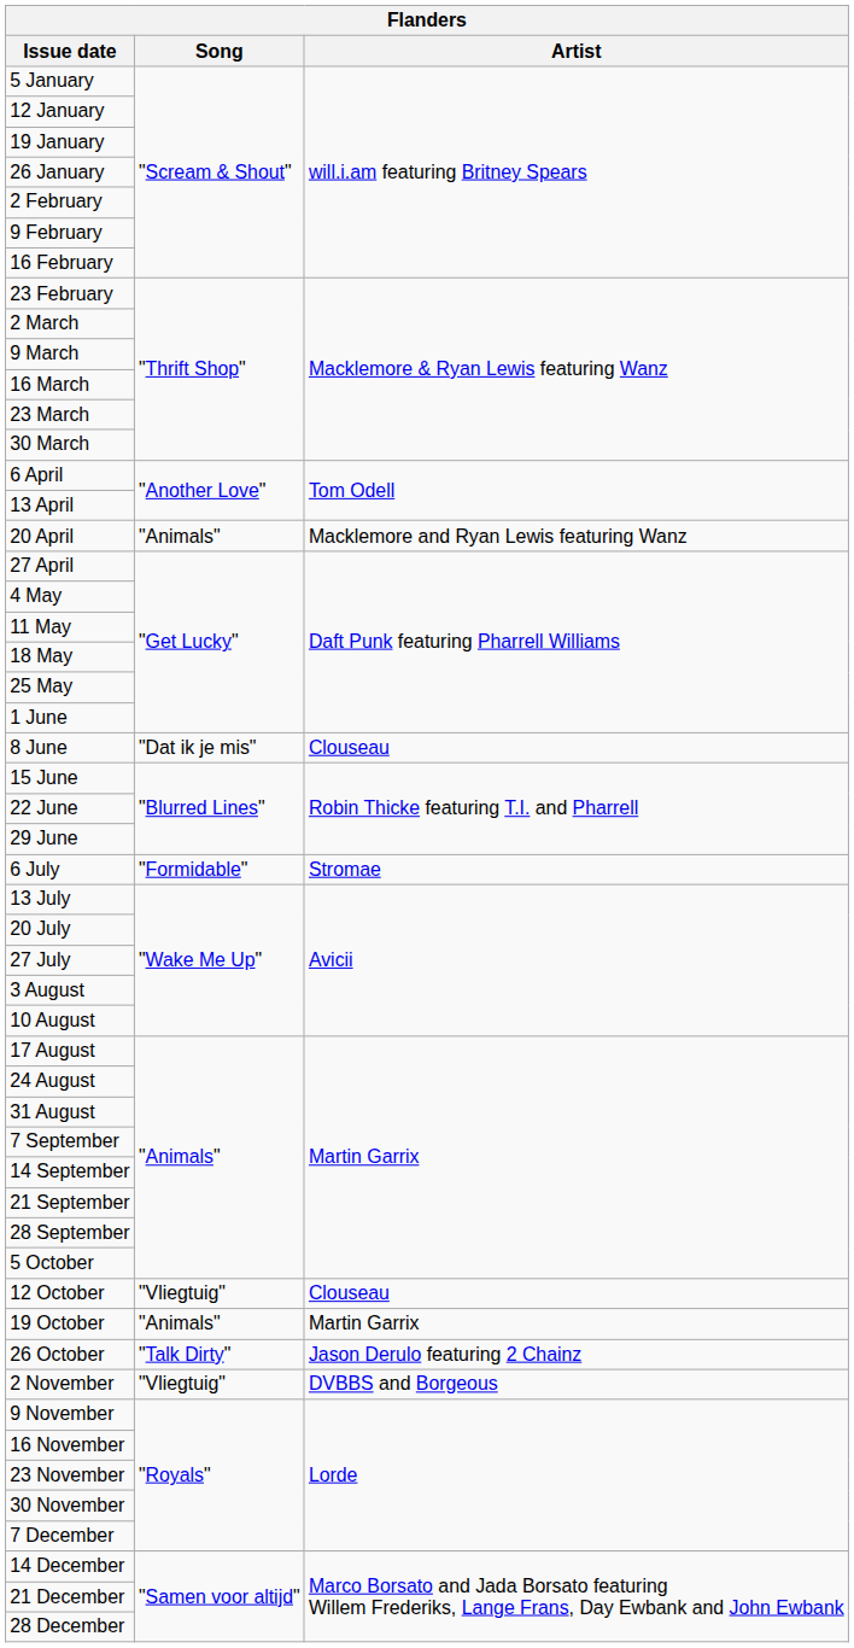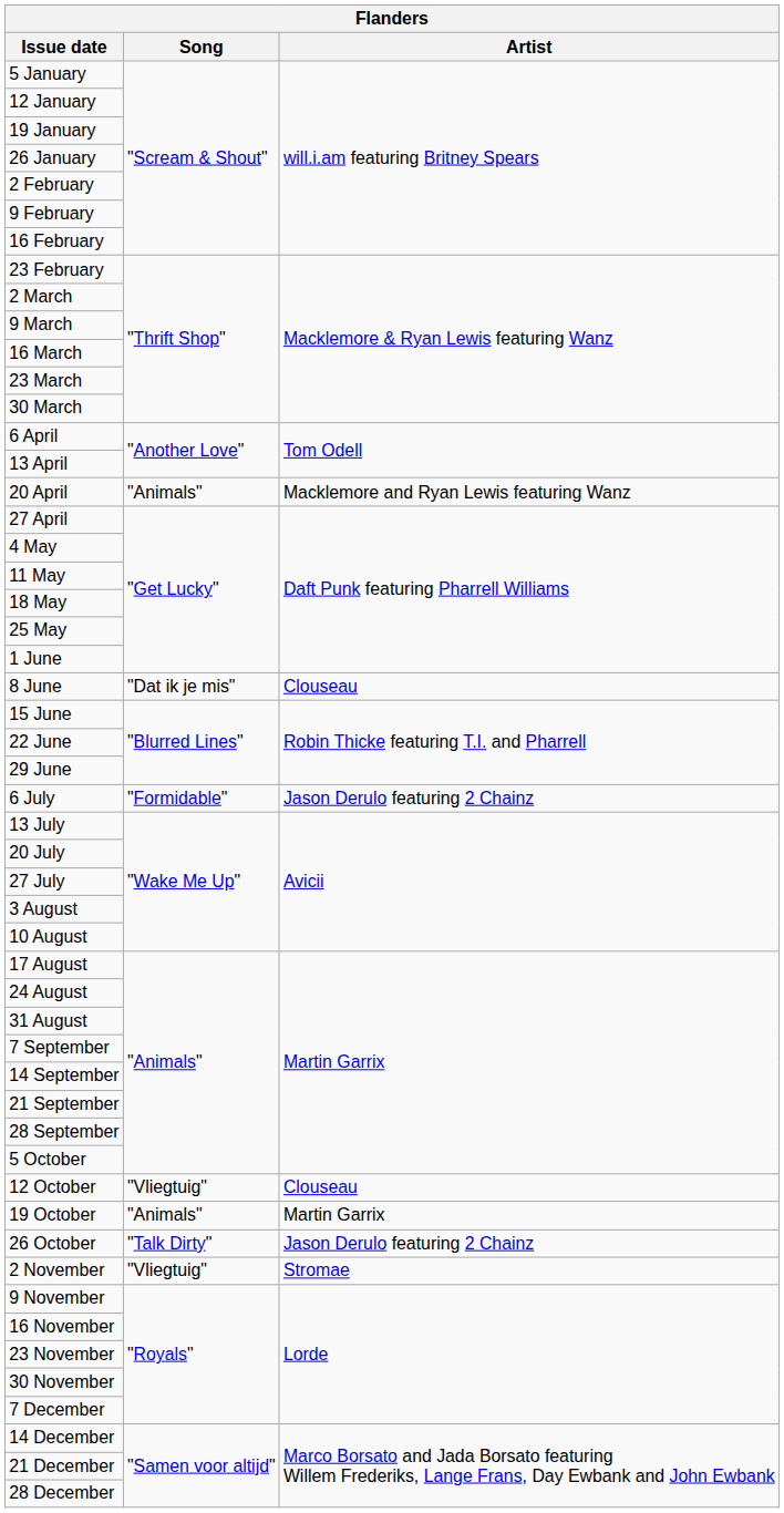 <table class="wikitable">
 <tr>
 <th colspan="4">Flanders</th>
 </tr>
 <tr>
 <th>Issue date</th>
 <th>Song</th>
 <th>Artist</th>
 </tr>
 <tr>
 <td>5 January</td>
 <td rowspan="7">"<a href='#'>Scream & Shout</a>"</td>
 <td rowspan="7"><a href='#'>will.i.am</a> featuring <a href='#'>Britney Spears</a></td>
 </tr>
 <tr>
 <td>12 January</td>
 </tr>
 <tr>
 <td>19 January</td>
 </tr>
 <tr>
 <td>26 January</td>
 </tr>
 <tr>
 <td>2 February</td>
 </tr>
 <tr>
 <td>9 February</td>
 </tr>
 <tr>
 <td>16 February</td>
 </tr>
 <tr>
 <td>23 February</td>
 <td rowspan="6">"<a href='#'>Thrift Shop</a>"</td>
 <td rowspan="6"><a href='#'>Macklemore & Ryan Lewis</a> featuring <a href='#'>Wanz</a></td>
 </tr>
 <tr>
 <td>2 March</td>
 </tr>
 <tr>
 <td>9 March</td>
 </tr>
 <tr>
 <td>16 March</td>
 </tr>
 <tr>
 <td>23 March</td>
 </tr>
 <tr>
 <td>30 March</td>
 </tr>
 <tr>
 <td>6 April</td>
 <td rowspan="2">"<a href='#'>Another Love</a>"</td>
 <td rowspan="2"><a href='#'>Tom Odell</a></td>
 </tr>
 <tr>
 <td>13 April</td>
 </tr>
 <tr>
 <td>20 April</td>
 <td>"Animals"</td>
 <td>Macklemore and Ryan Lewis featuring Wanz</td>
 </tr>
 <tr>
 <td>27 April</td>
 <td rowspan="6">"<a href='#'>Get Lucky</a>"</td>
 <td rowspan="6"><a href='#'>Daft Punk</a> featuring <a href='#'>Pharrell Williams</a></td>
 </tr>
 <tr>
 <td>4 May</td>
 </tr>
 <tr>
 <td>11 May</td>
 </tr>
 <tr>
 <td>18 May</td>
 </tr>
 <tr>
 <td>25 May</td>
 </tr>
 <tr>
 <td>1 June</td>
 </tr>
 <tr>
 <td>8 June</td>
 <td>"Dat ik je mis"</td>
 <td><a href='#'>Clouseau</a></td>
 </tr>
 <tr>
 <td>15 June</td>
 <td rowspan="3">"<a href='#'>Blurred Lines</a>"</td>
 <td rowspan="3"><a href='#'>Robin Thicke</a> featuring <a href='#'>T.I.</a> and <a href='#'>Pharrell</a></td>
 </tr>
 <tr>
 <td>22 June</td>
 </tr>
 <tr>
 <td>29 June</td>
 </tr>
 <tr>
 <td>6 July</td>
 <td>"<a href='#'>Formidable</a>"</td>
-<td><a href='#'>Stromae</a></td>
+<td><a href='#'>Jason Derulo</a> featuring <a href='#'>2 Chainz</a></td>
 </tr>
 <tr>
 <td>13 July</td>
 <td rowspan="5">"<a href='#'>Wake Me Up</a>"</td>
 <td rowspan="5"><a href='#'>Avicii</a></td>
 </tr>
 <tr>
 <td>20 July</td>
 </tr>
 <tr>
 <td>27 July</td>
 </tr>
 <tr>
 <td>3 August</td>
 </tr>
 <tr>
 <td>10 August</td>
 </tr>
 <tr>
 <td>17 August</td>
 <td rowspan="8">"<a href='#'>Animals</a>"</td>
 <td rowspan="8"><a href='#'>Martin Garrix</a></td>
 </tr>
 <tr>
 <td>24 August</td>
 </tr>
 <tr>
 <td>31 August</td>
 </tr>
 <tr>
 <td>7 September</td>
 </tr>
 <tr>
 <td>14 September</td>
 </tr>
 <tr>
 <td>21 September</td>
 </tr>
 <tr>
 <td>28 September</td>
 </tr>
 <tr>
 <td>5 October</td>
 </tr>
 <tr>
 <td>12 October</td>
 <td>"Vliegtuig"</td>
 <td><a href='#'>Clouseau</a></td>
 </tr>
 <tr>
 <td>19 October</td>
 <td>"Animals"</td>
 <td>Martin Garrix</td>
 </tr>
 <tr>
 <td>26 October</td>
 <td>"<a href='#'>Talk Dirty</a>"</td>
 <td><a href='#'>Jason Derulo</a> featuring <a href='#'>2 Chainz</a></td>
 </tr>
 <tr>
 <td>2 November</td>
 <td>"Vliegtuig"</td>
-<td><a href='#'>DVBBS</a> and <a href='#'>Borgeous</a></td>
+<td><a href='#'>Stromae</a></td>
 </tr>
 <tr>
 <td>9 November</td>
 <td rowspan="5">"<a href='#'>Royals</a>"</td>
 <td rowspan="5"><a href='#'>Lorde</a></td>
 </tr>
 <tr>
 <td>16 November</td>
 </tr>
 <tr>
 <td>23 November</td>
 </tr>
 <tr>
 <td>30 November</td>
 </tr>
 <tr>
 <td>7 December</td>
 </tr>
 <tr>
 <td>14 December</td>
 <td rowspan="3">"<a href='#'>Samen voor altijd</a>"</td>
 <td rowspan="3"><a href='#'>Marco Borsato</a> and Jada Borsato featuring <br>Willem Frederiks, <a href='#'>Lange Frans</a>, Day Ewbank and <a href='#'>John Ewbank</a></td>
 </tr>
 <tr>
 <td>21 December</td>
 </tr>
 <tr>
 <td>28 December</td>
 </tr>
 </table>
